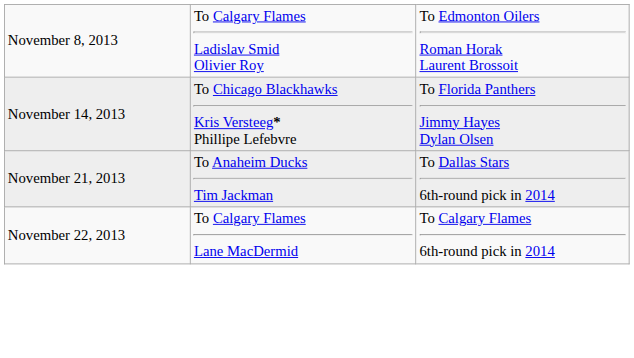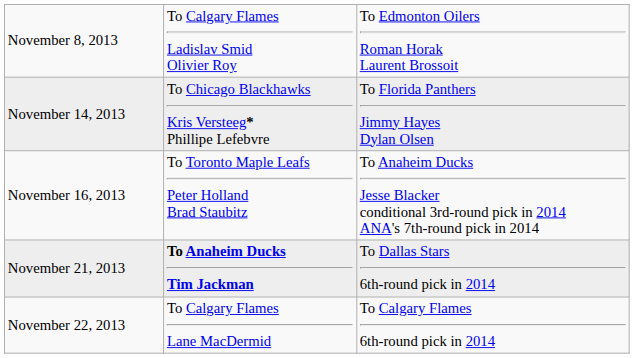 <table class="wikitable" style="border:1px solid #999999; width:680px;">
 <tr>
 <td>November 8, 2013</td>
 <td valign="top">To <a href='#'>Calgary Flames</a><hr><a href='#'>Ladislav Smid</a><br><a href='#'>Olivier Roy</a></td>
 <td valign="top">To <a href='#'>Edmonton Oilers</a><hr><a href='#'>Roman Horak</a><br><a href='#'>Laurent Brossoit</a></td>
 </tr>
 <tr bgcolor="eeeeee">
 <td>November 14, 2013</td>
 <td valign="top">To <a href='#'>Chicago Blackhawks</a><hr><a href='#'>Kris Versteeg</a><span><strong>*</strong></span><br>Phillipe Lefebvre</td>
 <td valign="top">To <a href='#'>Florida Panthers</a><hr><a href='#'>Jimmy Hayes</a><br><a href='#'>Dylan Olsen</a></td>
 </tr>
+<tr>
+<td>November 16, 2013</td>
+<td valign="top">To <a href='#'>Toronto Maple Leafs</a><hr><a href='#'>Peter Holland</a><br><a href='#'>Brad Staubitz</a></td>
+<td valign="top">To <a href='#'>Anaheim Ducks</a><hr><a href='#'>Jesse Blacker</a><br>conditional 3rd-round pick in <a href='#'>2014</a><br><a href='#'>ANA</a>'s 7th-round pick in 2014</td>
+</tr>
 <tr bgcolor="eeeeee">
 <td>November 21, 2013</td>
-<td valign="top">To <a href='#'>Anaheim Ducks</a><hr><a href='#'>Tim Jackman</a></td>
+<td valign="top"><strong>To <a href='#'>Anaheim Ducks</a><hr><a href='#'>Tim Jackman</a></strong></td>
 <td valign="top">To <a href='#'>Dallas Stars</a><hr>6th-round pick in <a href='#'>2014</a></td>
 </tr>
 <tr>
 <td>November 22, 2013</td>
 <td valign="top">To <a href='#'>Calgary Flames</a><hr><a href='#'>Lane MacDermid</a></td>
 <td valign="top">To <a href='#'>Calgary Flames</a><hr>6th-round pick in <a href='#'>2014</a></td>
 </tr>
 </table>
